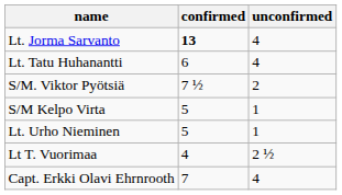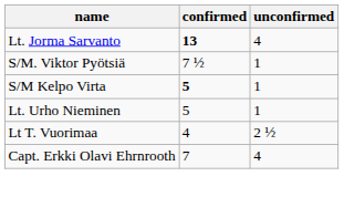 <table class="wikitable">
 <tr>
 <th>name</th>
 <th>confirmed</th>
 <th>unconfirmed</th>
 </tr>
 <tr>
 <td>Lt. <a href='#'>Jorma Sarvanto</a></td>
 <td><strong>13</strong></td>
 <td>4</td>
 </tr>
 <tr>
-<td>Lt. Tatu Huhanantti</td>
-<td>6</td>
-<td>4</td>
-</tr>
-<tr>
 <td>S/M. Viktor Pyötsiä</td>
 <td>7 ½</td>
-<td>2</td>
+<td>1</td>
 </tr>
 <tr>
 <td>S/M Kelpo Virta</td>
-<td>5</td>
+<td><strong>5</strong></td>
 <td>1</td>
 </tr>
 <tr>
 <td>Lt. Urho Nieminen</td>
 <td>5</td>
 <td>1</td>
 </tr>
 <tr>
 <td>Lt T. Vuorimaa</td>
 <td>4</td>
 <td>2 ½</td>
 </tr>
 <tr>
 <td>Capt. Erkki Olavi Ehrnrooth</td>
 <td>7</td>
 <td>4</td>
 </tr>
 </table>
